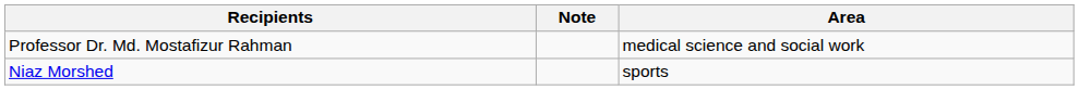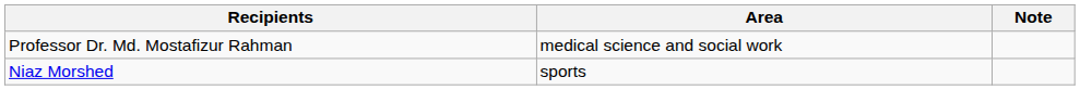 <table class="wikitable" style="width:80%;">
 <tr>
 <th>Recipients</th>
+<th>Area</th>
 <th>Note</th>
-<th>Area</th>
 </tr>
 <tr>
 <td>Professor Dr. Md. Mostafizur Rahman</td>
+<td>medical science and social work</td>
 <td></td>
-<td>medical science and social work</td>
 </tr>
 <tr>
 <td><a href='#'>Niaz Morshed</a></td>
+<td>sports</td>
 <td></td>
-<td>sports</td>
 </tr>
 </table>
